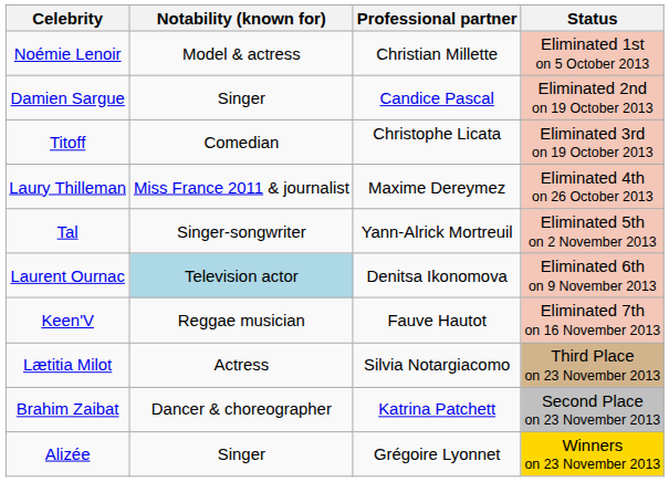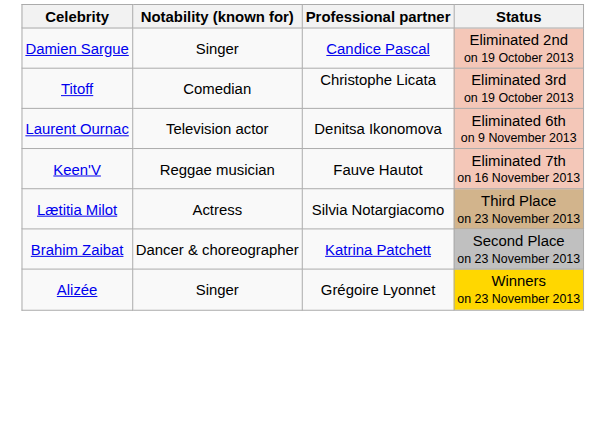 <table class="wikitable" style="text-align: center; white-space:nowrap; margin:auto; font-size:95%;">
 <tr>
 <th>Celebrity</th>
 <th>Notability (known for)</th>
 <th>Professional partner</th>
 <th>Status</th>
-</tr>
-<tr>
-<td><a href='#'>Noémie Lenoir</a></td>
-<td>Model & actress</td>
-<td>Christian Millette</td>
-<td style="background:#f4c7b8;">Eliminated 1st<br><small>on 5 October 2013</small></td>
 </tr>
 <tr>
 <td><a href='#'>Damien Sargue</a></td>
 <td>Singer</td>
 <td><a href='#'>Candice Pascal</a></td>
 <td style="background:#f4c7b8;">Eliminated 2nd<br><small>on 19 October 2013</small></td>
 </tr>
 <tr>
 <td><a href='#'>Titoff</a></td>
 <td>Comedian</td>
 <td>Christophe Licata <br><em></em> <br><em></em></td>
 <td style="background:#f4c7b8;">Eliminated 3rd<br><small>on 19 October 2013</small></td>
 </tr>
 <tr>
-<td><a href='#'>Laury Thilleman</a></td>
-<td><a href='#'>Miss France 2011</a> & journalist</td>
-<td>Maxime Dereymez</td>
-<td style="background:#f4c7b8;">Eliminated 4th<br><small>on 26 October 2013</small></td>
-</tr>
-<tr>
-<td><a href='#'>Tal</a></td>
-<td>Singer-songwriter</td>
-<td>Yann-Alrick Mortreuil</td>
-<td style="background:#f4c7b8;">Eliminated 5th<br><small>on 2 November 2013</small></td>
-</tr>
-<tr>
 <td><a href='#'>Laurent Ournac</a></td>
-<td style="background: lightblue;">Television actor</td>
+<td>Television actor</td>
 <td>Denitsa Ikonomova</td>
 <td style="background:#f4c7b8;">Eliminated 6th<br><small>on 9 November 2013</small></td>
 </tr>
 <tr>
 <td><a href='#'>Keen'V</a></td>
 <td>Reggae musician</td>
 <td>Fauve Hautot</td>
 <td style="background:#f4c7b8;">Eliminated 7th<br><small>on 16 November 2013</small></td>
 </tr>
 <tr>
 <td><a href='#'>Lætitia Milot</a></td>
 <td>Actress</td>
 <td>Silvia Notargiacomo</td>
 <td style=background:tan>Third Place<br><small>on 23 November 2013</small></td>
 </tr>
 <tr>
 <td><a href='#'>Brahim Zaibat</a></td>
 <td>Dancer & choreographer</td>
 <td><a href='#'>Katrina Patchett</a></td>
 <td style=background:silver>Second Place <br><small>on 23 November 2013</small></td>
 </tr>
 <tr>
 <td><a href='#'>Alizée</a></td>
 <td>Singer</td>
 <td>Grégoire Lyonnet</td>
 <td style=background:gold>Winners <br><small>on 23 November 2013</small></td>
 </tr>
 </table>
